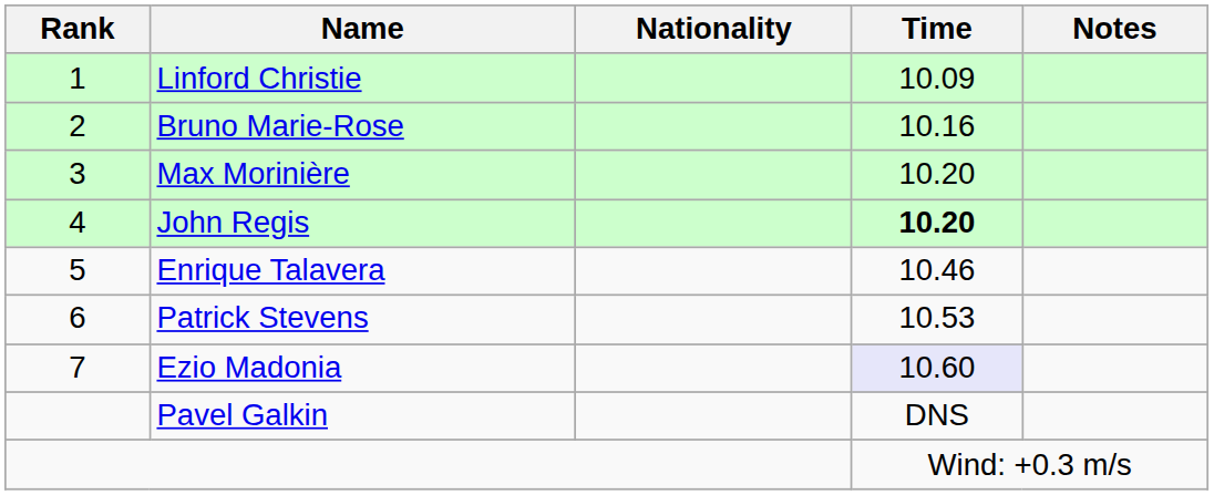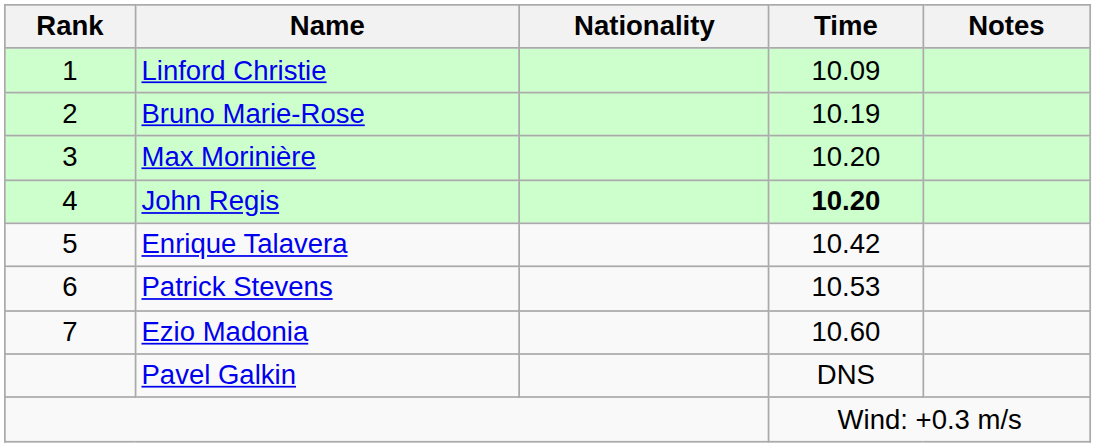 <table class="wikitable sortable" style="text-align:center;width: 50%">
 <tr>
 <th>Rank</th>
 <th>Name</th>
 <th>Nationality</th>
 <th>Time</th>
 <th>Notes</th>
 </tr>
 <tr bgcolor=ccffcc>
 <td>1</td>
 <td align=left><a href='#'>Linford Christie</a></td>
 <td align=left></td>
 <td>10.09</td>
 <td></td>
 </tr>
 <tr bgcolor=ccffcc>
 <td>2</td>
 <td align=left><a href='#'>Bruno Marie-Rose</a></td>
 <td align=left></td>
-<td>10.16</td>
+<td>10.19</td>
 <td></td>
 </tr>
 <tr bgcolor=ccffcc>
 <td>3</td>
 <td align=left><a href='#'>Max Morinière</a></td>
 <td align=left></td>
 <td>10.20</td>
 <td></td>
 </tr>
 <tr bgcolor=ccffcc>
 <td>4</td>
 <td align=left><a href='#'>John Regis</a></td>
 <td align=left></td>
 <td><strong>10.20</strong></td>
 <td></td>
 </tr>
 <tr>
 <td>5</td>
 <td align=left><a href='#'>Enrique Talavera</a></td>
 <td align=left></td>
-<td>10.46</td>
+<td>10.42</td>
 <td></td>
 </tr>
 <tr>
 <td>6</td>
 <td align=left><a href='#'>Patrick Stevens</a></td>
 <td align=left></td>
 <td>10.53</td>
 <td></td>
 </tr>
 <tr>
 <td>7</td>
 <td align=left><a href='#'>Ezio Madonia</a></td>
 <td align=left></td>
-<td style="background: lavender;">10.60</td>
+<td>10.60</td>
 <td></td>
 </tr>
 <tr>
 <td></td>
 <td align=left><a href='#'>Pavel Galkin</a></td>
 <td align=left></td>
 <td>DNS</td>
 <td></td>
 </tr>
 <tr>
 <td colspan="3"></td>
 <td colspan="2">Wind: +0.3 m/s</td>
 </tr>
 </table>
